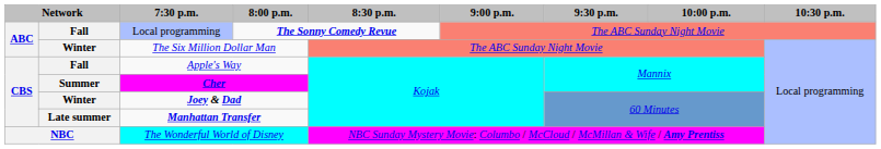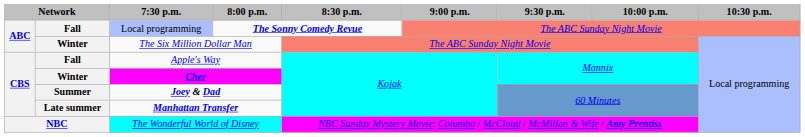 <table class="wikitable plainrowheaders" style="width:100%; margin:auto; text-align:center;">
 <tr>
 <th colspan="2" style="background-color:#C0C0C0;text-align:center">Network</th>
 <th style="background-color:#C0C0C0;text-align:center">7:30 p.m.</th>
 <th style="background-color:#C0C0C0;text-align:center">8:00 p.m.</th>
 <th style="background-color:#C0C0C0;text-align:center">8:30 p.m.</th>
 <th style="background-color:#C0C0C0;text-align:center">9:00 p.m.</th>
 <th style="background-color:#C0C0C0;text-align:center">9:30 p.m.</th>
 <th style="background-color:#C0C0C0;text-align:center">10:00 p.m.</th>
 <th style="background-color:#C0C0C0;text-align:center">10:30 p.m.</th>
 </tr>
 <tr>
 <th rowspan="2"><a href='#'>ABC</a></th>
 <th>Fall</th>
 <td style="background:#abbfff;">Local programming</td>
 <td colspan="2"><strong><em><a href='#'>The Sonny Comedy Revue</a></em></strong></td>
 <td colspan="4" style="background:#FA8072;"><em><a href='#'>The ABC Sunday Night Movie</a></em></td>
 </tr>
 <tr>
 <th>Winter</th>
 <td colspan="2"><em><a href='#'>The Six Million Dollar Man</a></em></td>
 <td colspan="4" style="background:#FA8072;"><em><a href='#'>The ABC Sunday Night Movie</a></em></td>
 <td style="background:#abbfff;" rowspan="6">Local programming</td>
 </tr>
 <tr>
 <th rowspan="4"><a href='#'>CBS</a></th>
 <th>Fall</th>
 <td colspan="2"><em><a href='#'>Apple's Way</a></em></td>
 <td style="background:#00FFFF;" colspan="2" rowspan="4"><em><a href='#'>Kojak</a></em> </td>
 <td style="background:#00FFFF;" colspan="2" rowspan="2"><em><a href='#'>Mannix</a></em> </td>
 </tr>
 <tr>
-<th>Summer</th>
+<th>Winter</th>
 <td colspan="2" style="background:#FF00FF;"><strong><em><a href='#'>Cher</a></em></strong> </td>
 </tr>
 <tr>
-<th>Winter</th>
+<th>Summer</th>
 <td colspan="2"><strong><em><a href='#'>Joey</a> & <a href='#'>Dad</a></em></strong></td>
 <td colspan="2" rowspan="2" style="background:#6699CC;"><em><a href='#'>60 Minutes</a></em></td>
 </tr>
 <tr>
 <th>Late summer</th>
 <td colspan="2"><strong><em><a href='#'>Manhattan Transfer</a></em></strong></td>
 </tr>
 <tr>
 <th colspan="2"><a href='#'>NBC</a></th>
 <td style="background:#00FFFF;" colspan="2"><em><a href='#'>The Wonderful World of Disney</a></em> </td>
 <td style="background:#FF00FF;" colspan="4"><em><a href='#'>NBC Sunday Mystery Movie</a></em>: <em><a href='#'>Columbo</a></em> / <em><a href='#'>McCloud</a></em> / <em><a href='#'>McMillan & Wife</a></em> / <strong><em><a href='#'>Amy Prentiss</a></em></strong> </td>
 </tr>
 </table>
